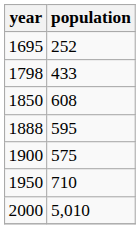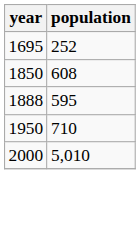 <table class="wikitable">
 <tr>
 <th>year</th>
 <th>population</th>
 </tr>
 <tr>
 <td>1695</td>
 <td>252</td>
 </tr>
 <tr>
-<td>1798</td>
-<td>433</td>
-</tr>
-<tr>
 <td>1850</td>
 <td>608</td>
 </tr>
 <tr>
 <td>1888</td>
 <td>595</td>
-</tr>
-<tr>
-<td>1900</td>
-<td>575</td>
 </tr>
 <tr>
 <td>1950</td>
 <td>710</td>
 </tr>
 <tr>
 <td>2000</td>
 <td>5,010</td>
 </tr>
 <tr>
 </tr>
 </table>
